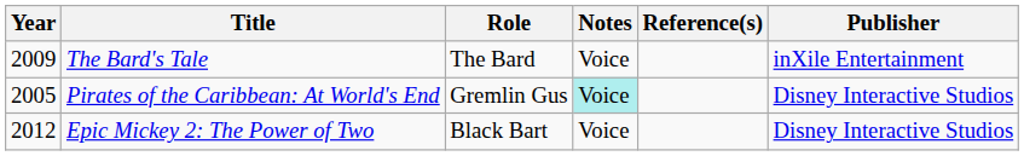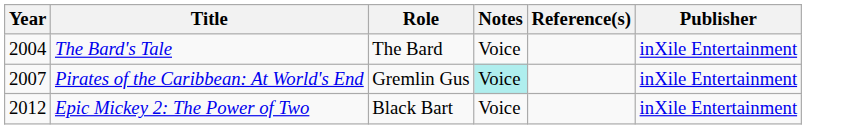 <table class="wikitable sortable">
 <tr>
 <th>Year</th>
 <th>Title</th>
 <th>Role</th>
 <th>Notes</th>
 <th class="unsortable">Reference(s)</th>
 <th>Publisher</th>
 </tr>
 <tr>
-<td>2009</td>
+<td>2004</td>
 <td><em><a href='#'>The Bard's Tale</a></em></td>
 <td>The Bard</td>
 <td>Voice</td>
 <td></td>
 <td><a href='#'>inXile Entertainment</a></td>
 </tr>
 <tr>
-<td>2005</td>
+<td>2007</td>
 <td><em><a href='#'>Pirates of the Caribbean: At World's End</a></em></td>
 <td>Gremlin Gus</td>
 <td style="background: paleturquoise;">Voice</td>
 <td></td>
-<td><a href='#'>Disney Interactive Studios</a></td>
+<td><a href='#'>inXile Entertainment</a></td>
 </tr>
 <tr>
 <td>2012</td>
 <td><em><a href='#'>Epic Mickey 2: The Power of Two</a></em></td>
 <td>Black Bart</td>
 <td>Voice</td>
 <td></td>
-<td><a href='#'>Disney Interactive Studios</a></td>
+<td><a href='#'>inXile Entertainment</a></td>
 </tr>
 </table>
